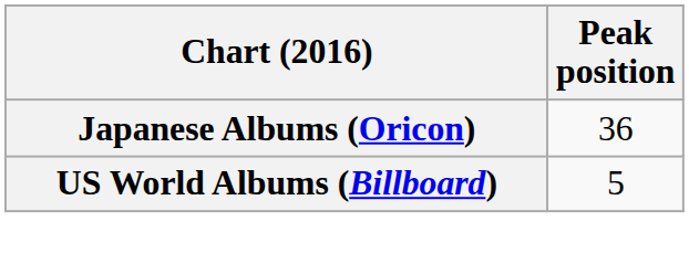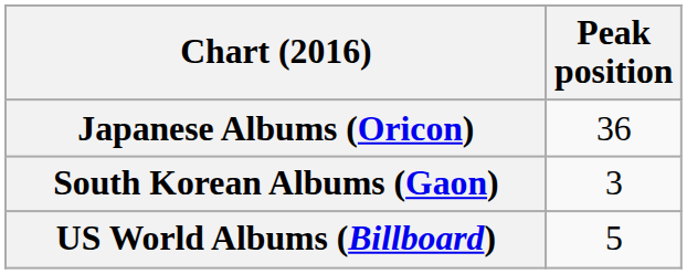 <table class="wikitable plainrowheaders" style="text-align:center">
 <tr>
 <th>Chart (2016)</th>
 <th>Peak<br>position</th>
 </tr>
 <tr>
 <th scope="row" style="width:15em">Japanese Albums (<a href='#'>Oricon</a>)</th>
 <td>36</td>
 </tr>
 <tr>
+<th scope="row" style="width:15em">South Korean Albums (<a href='#'>Gaon</a>)</th>
+<td>3</td>
+</tr>
+<tr>
 <th scope="row" style="width:15em">US World Albums (<a href='#'><em>Billboard</em></a>)</th>
 <td>5</td>
 </tr>
 </table>
